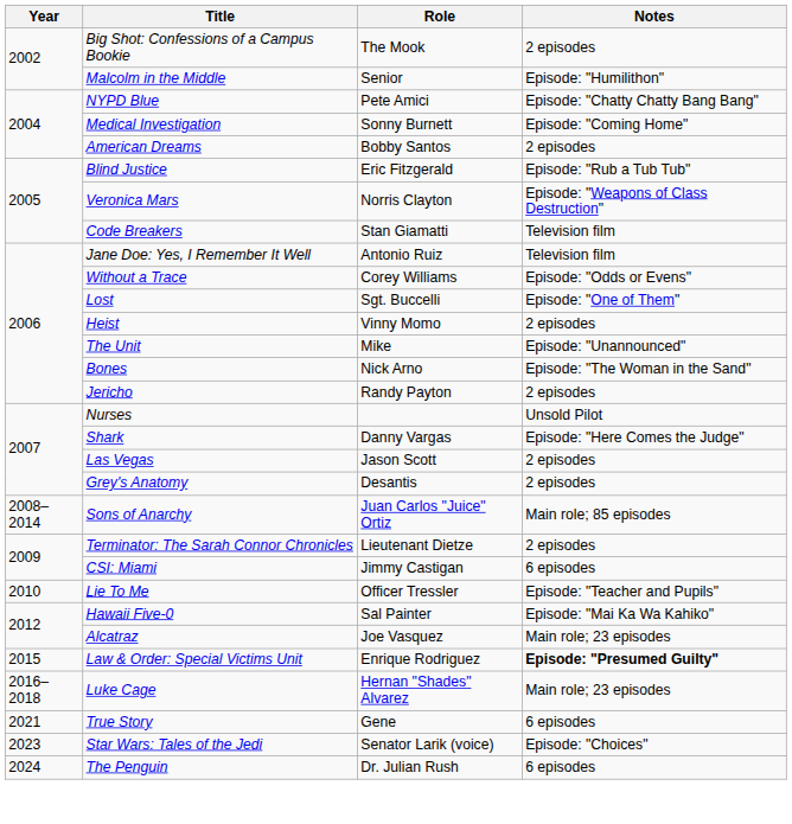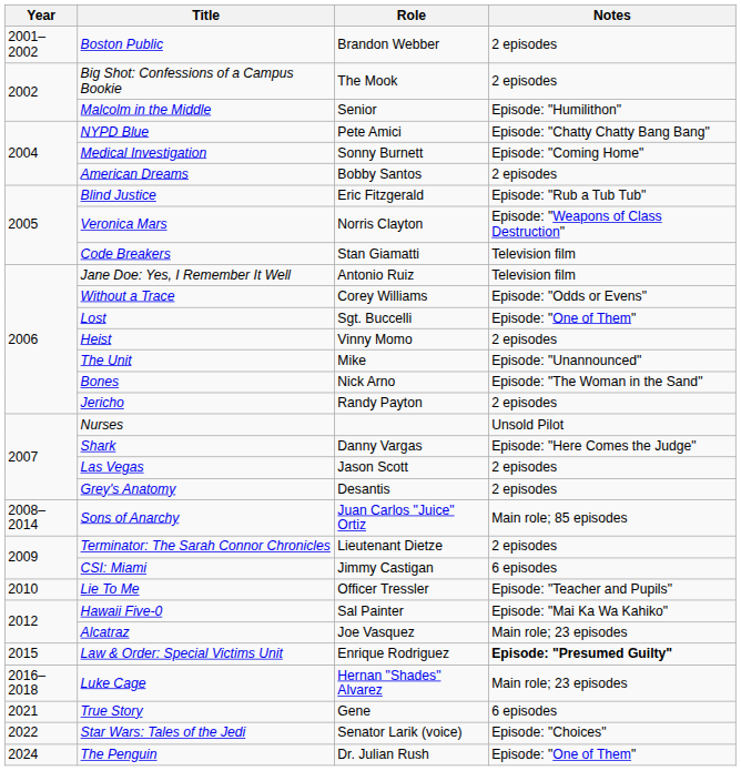 <table class="wikitable sortable">
 <tr>
 <th>Year</th>
 <th>Title</th>
 <th>Role</th>
 <th class="unsortable">Notes</th>
+</tr>
+<tr>
+<td>2001–2002</td>
+<td><em><a href='#'>Boston Public</a></em></td>
+<td>Brandon Webber</td>
+<td>2 episodes</td>
 </tr>
 <tr>
 <td rowspan="2">2002</td>
 <td><em>Big Shot: Confessions of a Campus Bookie</em></td>
 <td>The Mook</td>
 <td>2 episodes</td>
 </tr>
 <tr>
 <td><em><a href='#'>Malcolm in the Middle</a></em></td>
 <td>Senior</td>
 <td>Episode: "Humilithon"</td>
 </tr>
 <tr>
 <td rowspan="3">2004</td>
 <td><em><a href='#'>NYPD Blue</a></em></td>
 <td>Pete Amici</td>
 <td>Episode: "Chatty Chatty Bang Bang"</td>
 </tr>
 <tr>
 <td><em><a href='#'>Medical Investigation</a></em></td>
 <td>Sonny Burnett</td>
 <td>Episode: "Coming Home"</td>
 </tr>
 <tr>
 <td><em><a href='#'>American Dreams</a></em></td>
 <td>Bobby Santos</td>
 <td>2 episodes</td>
 </tr>
 <tr>
 <td rowspan="3">2005</td>
 <td><em><a href='#'>Blind Justice</a></em></td>
 <td>Eric Fitzgerald</td>
 <td>Episode: "Rub a Tub Tub"</td>
 </tr>
 <tr>
 <td><em><a href='#'>Veronica Mars</a></em></td>
 <td>Norris Clayton</td>
 <td>Episode: "<a href='#'>Weapons of Class Destruction</a>"</td>
 </tr>
 <tr>
 <td><em><a href='#'>Code Breakers</a></em></td>
 <td>Stan Giamatti</td>
 <td>Television film</td>
 </tr>
 <tr>
 <td rowspan="7">2006</td>
 <td><em>Jane Doe: Yes, I Remember It Well</em></td>
 <td>Antonio Ruiz</td>
 <td>Television film</td>
 </tr>
 <tr>
 <td><em><a href='#'>Without a Trace</a></em></td>
 <td>Corey Williams</td>
 <td>Episode: "Odds or Evens"</td>
 </tr>
 <tr>
 <td><em><a href='#'>Lost</a></em></td>
 <td>Sgt. Buccelli</td>
 <td>Episode: "<a href='#'>One of Them</a>"</td>
 </tr>
 <tr>
 <td><em><a href='#'>Heist</a></em></td>
 <td>Vinny Momo</td>
 <td>2 episodes</td>
 </tr>
 <tr>
 <td><em><a href='#'>The Unit</a></em></td>
 <td>Mike</td>
 <td>Episode: "Unannounced"</td>
 </tr>
 <tr>
 <td><em><a href='#'>Bones</a></em></td>
 <td>Nick Arno</td>
 <td>Episode: "The Woman in the Sand"</td>
 </tr>
 <tr>
 <td><em><a href='#'>Jericho</a></em></td>
 <td>Randy Payton</td>
 <td>2 episodes</td>
 </tr>
 <tr>
 <td rowspan="4">2007</td>
 <td><em>Nurses</em></td>
 <td></td>
 <td>Unsold Pilot</td>
 </tr>
 <tr>
 <td><em><a href='#'>Shark</a></em></td>
 <td>Danny Vargas</td>
 <td>Episode: "Here Comes the Judge"</td>
 </tr>
 <tr>
 <td><em><a href='#'>Las Vegas</a></em></td>
 <td>Jason Scott</td>
 <td>2 episodes</td>
 </tr>
 <tr>
 <td><em><a href='#'>Grey's Anatomy</a></em></td>
 <td>Desantis</td>
 <td>2 episodes</td>
 </tr>
 <tr>
 <td>2008–2014</td>
 <td><em><a href='#'>Sons of Anarchy</a></em></td>
 <td><a href='#'>Juan Carlos "Juice" Ortiz</a></td>
 <td>Main role; 85 episodes</td>
 </tr>
 <tr>
 <td rowspan="2">2009</td>
 <td><em><a href='#'>Terminator: The Sarah Connor Chronicles</a></em></td>
 <td>Lieutenant Dietze</td>
 <td>2 episodes</td>
 </tr>
 <tr>
 <td><em><a href='#'>CSI: Miami</a></em></td>
 <td>Jimmy Castigan</td>
 <td>6 episodes</td>
 </tr>
 <tr>
 <td>2010</td>
 <td><em><a href='#'>Lie To Me</a></em></td>
 <td>Officer Tressler</td>
 <td>Episode: "Teacher and Pupils"</td>
 </tr>
 <tr>
 <td rowspan="2">2012</td>
 <td><em><a href='#'>Hawaii Five-0</a></em></td>
 <td>Sal Painter</td>
 <td>Episode: "Mai Ka Wa Kahiko"</td>
 </tr>
 <tr>
 <td><em><a href='#'>Alcatraz</a></em></td>
 <td>Joe Vasquez</td>
 <td>Main role; 23 episodes</td>
 </tr>
 <tr>
 <td>2015</td>
 <td><em><a href='#'>Law & Order: Special Victims Unit</a></em></td>
 <td>Enrique Rodriguez</td>
 <td><strong>Episode: "Presumed Guilty"</strong></td>
 </tr>
 <tr>
 <td>2016–2018</td>
 <td><em><a href='#'>Luke Cage</a></em></td>
 <td><a href='#'>Hernan "Shades" Alvarez</a></td>
 <td>Main role; 23 episodes</td>
 </tr>
 <tr>
 <td>2021</td>
 <td><em><a href='#'>True Story</a></em></td>
 <td>Gene</td>
 <td>6 episodes</td>
 </tr>
 <tr>
-<td>2023</td>
+<td>2022</td>
 <td><em><a href='#'>Star Wars: Tales of the Jedi</a></em></td>
 <td>Senator Larik (voice)</td>
 <td>Episode: "Choices"</td>
 </tr>
 <tr>
 <td>2024</td>
 <td><em><a href='#'>The Penguin</a></em></td>
 <td>Dr. Julian Rush</td>
-<td>6 episodes</td>
+<td>Episode: "<a href='#'>One of Them</a>"</td>
 </tr>
 </table>
